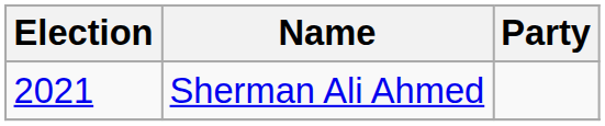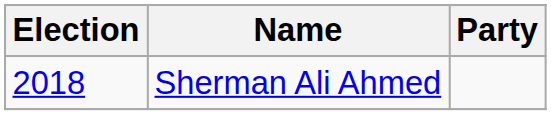 <table class="wikitable sortable">
 <tr>
 <th>Election</th>
 <th>Name</th>
 <th colspan=2>Party</th>
 </tr>
 <tr>
-<td><a href='#'>2021</a></td>
+<td><a href='#'>2018</a></td>
 <td><a href='#'>Sherman Ali Ahmed</a></td>
 <td></td>
 </tr>
 <tr>
 </tr>
 </table>
